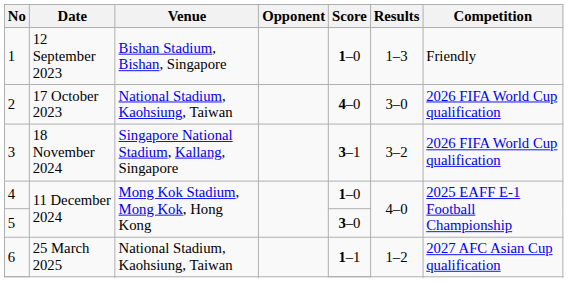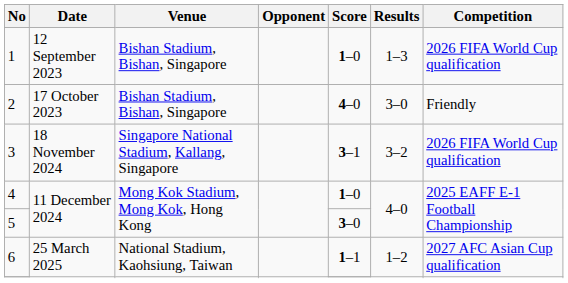 <table class="wikitable">
 <tr>
 <th>No</th>
 <th>Date</th>
 <th>Venue</th>
 <th>Opponent</th>
 <th>Score</th>
 <th>Results</th>
 <th>Competition</th>
 </tr>
 <tr>
 <td>1</td>
 <td>12 September 2023</td>
 <td><a href='#'>Bishan Stadium</a>, <a href='#'>Bishan</a>, Singapore</td>
 <td></td>
 <td align=center><strong>1</strong>–0</td>
 <td align=center>1–3</td>
-<td>Friendly</td>
+<td><a href='#'>2026 FIFA World Cup qualification</a></td>
 </tr>
 <tr>
 <td>2</td>
 <td>17 October 2023</td>
-<td><a href='#'>National Stadium</a>, <a href='#'>Kaohsiung</a>, Taiwan</td>
+<td><a href='#'>Bishan Stadium</a>, <a href='#'>Bishan</a>, Singapore</td>
 <td></td>
 <td align=center><strong>4</strong>–0</td>
 <td align=center>3–0</td>
-<td><a href='#'>2026 FIFA World Cup qualification</a></td>
+<td>Friendly</td>
 </tr>
 <tr>
 <td>3</td>
 <td>18 November 2024</td>
 <td><a href='#'>Singapore National Stadium</a>, <a href='#'>Kallang</a>, Singapore</td>
 <td></td>
 <td align=center><strong>3</strong>–1</td>
 <td align=center>3–2</td>
 <td><a href='#'>2026 FIFA World Cup qualification</a></td>
 </tr>
 <tr>
 <td>4</td>
 <td rowspan="2">11 December 2024</td>
 <td rowspan="2"><a href='#'>Mong Kok Stadium</a>, <a href='#'>Mong Kok</a>, Hong Kong</td>
 <td rowspan="2"></td>
 <td align=center><strong>1</strong>–0</td>
 <td rowspan="2" align=center>4–0</td>
 <td rowspan="2"><a href='#'>2025 EAFF E-1 Football Championship</a></td>
 </tr>
 <tr>
 <td>5</td>
 <td align=center><strong>3</strong>–0</td>
 </tr>
 <tr>
 <td>6</td>
 <td rowspan="2">25 March 2025</td>
 <td rowspan="2">National Stadium, Kaohsiung, Taiwan</td>
 <td rowspan="2"></td>
 <td align=center><strong>1</strong>–1</td>
 <td rowspan="2" align=center>1–2</td>
 <td rowspan="2"><a href='#'>2027 AFC Asian Cup qualification</a></td>
 </tr>
 <tr>
 </tr>
 </table>
